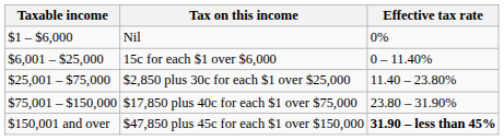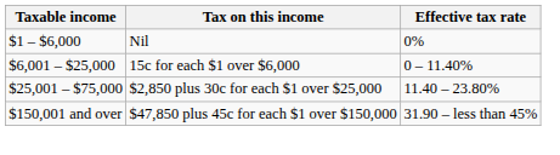 <table class="wikitable">
 <tr>
 <th>Taxable income</th>
 <th>Tax on this income</th>
 <th>Effective tax rate</th>
 </tr>
 <tr>
 <td>$1 – $6,000</td>
 <td>Nil</td>
 <td>0%</td>
 </tr>
 <tr>
 <td>$6,001 – $25,000</td>
 <td>15c for each $1 over $6,000</td>
 <td>0 – 11.40%</td>
 </tr>
 <tr>
 <td>$25,001 – $75,000</td>
 <td>$2,850 plus 30c for each $1 over $25,000</td>
 <td>11.40 – 23.80%</td>
 </tr>
 <tr>
-<td>$75,001 – $150,000</td>
-<td>$17,850 plus 40c for each $1 over $75,000</td>
-<td>23.80 – 31.90%</td>
-</tr>
-<tr>
 <td>$150,001 and over</td>
 <td>$47,850 plus 45c for each $1 over $150,000</td>
-<td><strong>31.90 – less than 45%</strong></td>
+<td>31.90 – less than 45%</td>
 </tr>
 </table>
